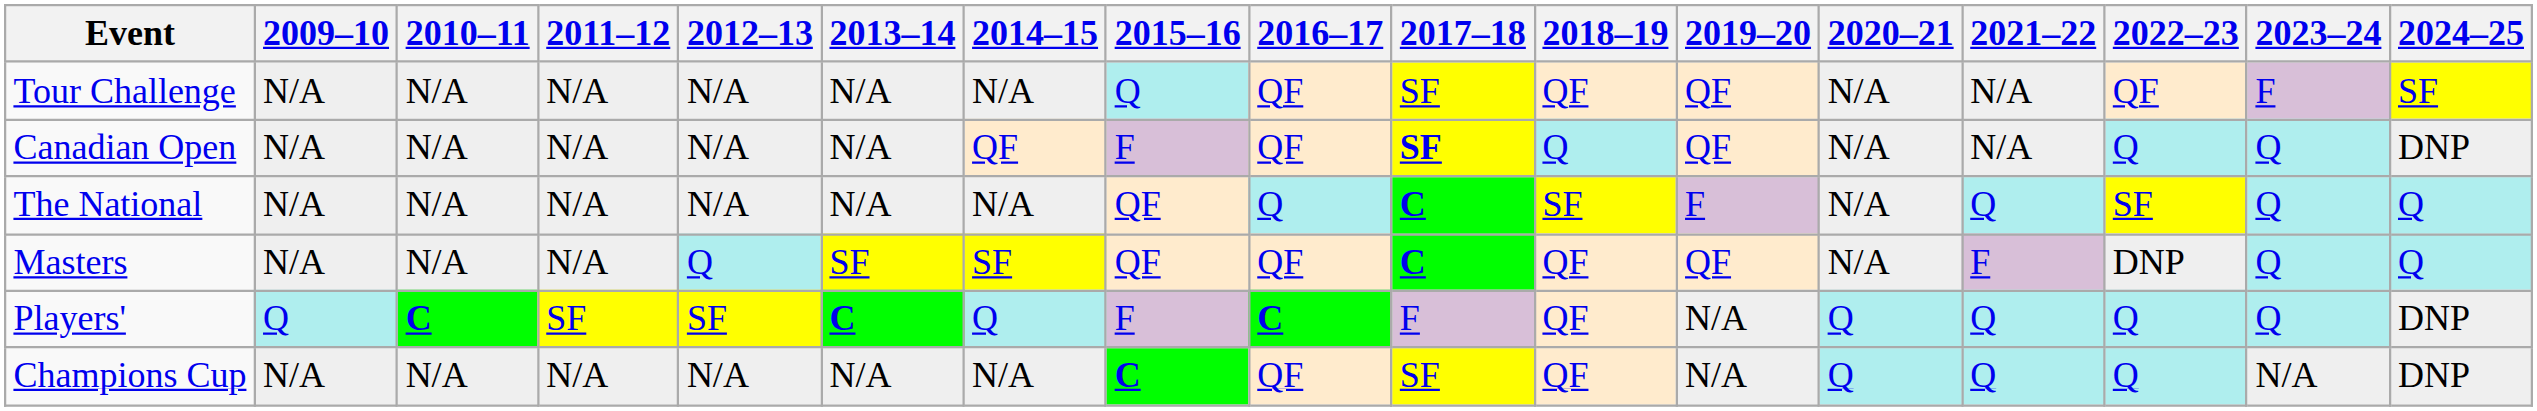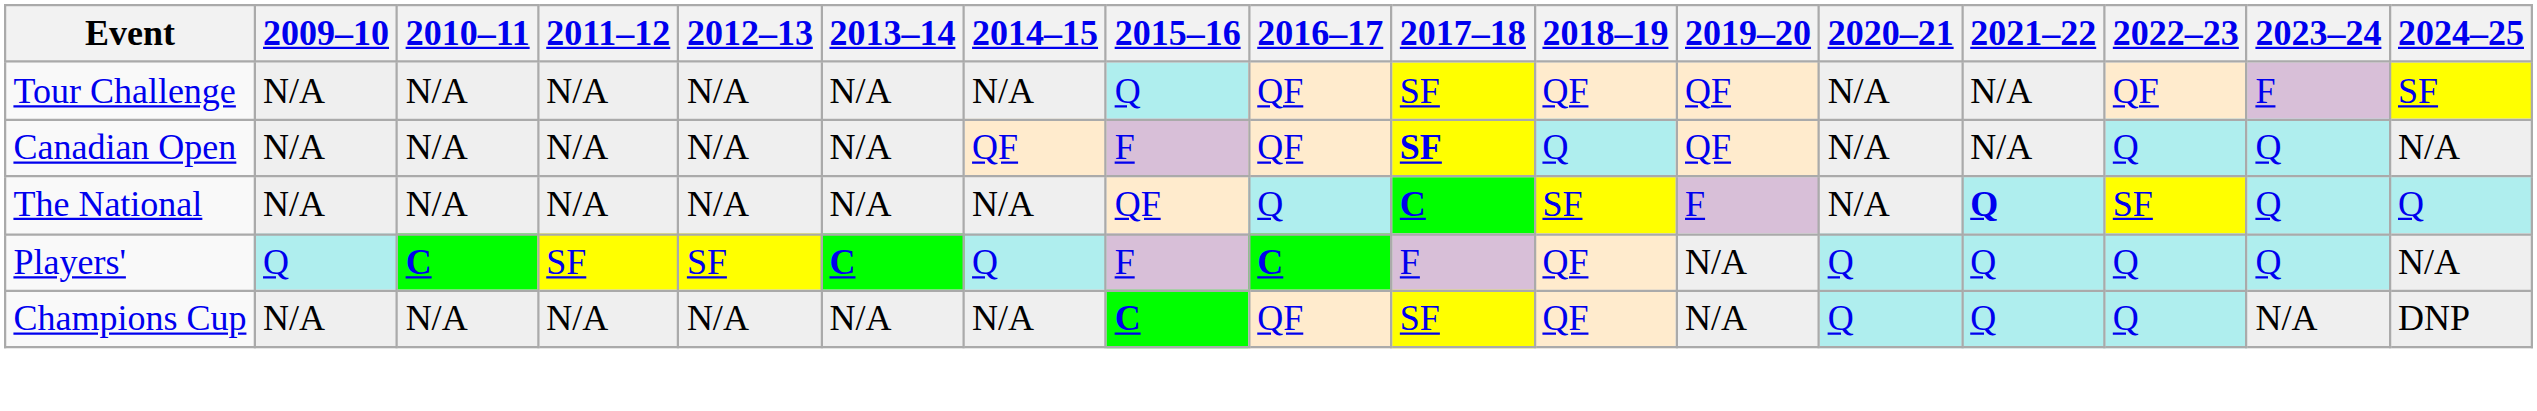 <table class="wikitable">
 <tr>
 <th>Event</th>
 <th><a href='#'>2009–10</a></th>
 <th><a href='#'>2010–11</a></th>
 <th><a href='#'>2011–12</a></th>
 <th><a href='#'>2012–13</a></th>
 <th><a href='#'>2013–14</a></th>
 <th><a href='#'>2014–15</a></th>
 <th><a href='#'>2015–16</a></th>
 <th><a href='#'>2016–17</a></th>
 <th><a href='#'>2017–18</a></th>
 <th><a href='#'>2018–19</a></th>
 <th><a href='#'>2019–20</a></th>
 <th><a href='#'>2020–21</a></th>
 <th><a href='#'>2021–22</a></th>
 <th><a href='#'>2022–23</a></th>
 <th><a href='#'>2023–24</a></th>
 <th><a href='#'>2024–25</a></th>
 </tr>
 <tr>
 <td><a href='#'>Tour Challenge</a></td>
 <td style="background:#EFEFEF;">N/A</td>
 <td style="background:#EFEFEF;">N/A</td>
 <td style="background:#EFEFEF;">N/A</td>
 <td style="background:#EFEFEF;">N/A</td>
 <td style="background:#EFEFEF;">N/A</td>
 <td style="background:#EFEFEF;">N/A</td>
 <td style="background:#afeeee;"><a href='#'>Q</a></td>
 <td style="background:#ffebcd;"><a href='#'>QF</a></td>
 <td style="background:yellow;"><a href='#'>SF</a></td>
 <td style="background:#ffebcd;"><a href='#'>QF</a></td>
 <td style="background:#ffebcd;"><a href='#'>QF</a></td>
 <td style="background:#EFEFEF;">N/A</td>
 <td style="background:#EFEFEF;">N/A</td>
 <td style="background:#ffebcd;"><a href='#'>QF</a></td>
 <td style="background:thistle;"><a href='#'>F</a></td>
 <td style="background:yellow;"><a href='#'>SF</a></td>
 </tr>
 <tr>
 <td><a href='#'>Canadian Open</a></td>
 <td style="background:#EFEFEF;">N/A</td>
 <td style="background:#EFEFEF;">N/A</td>
 <td style="background:#EFEFEF;">N/A</td>
 <td style="background:#EFEFEF;">N/A</td>
 <td style="background:#EFEFEF;">N/A</td>
 <td style="background:#ffebcd;"><a href='#'>QF</a></td>
 <td style="background:thistle;"><a href='#'>F</a></td>
 <td style="background:#ffebcd;"><a href='#'>QF</a></td>
 <td style="background:yellow;"><strong><a href='#'>SF</a></strong></td>
 <td style="background:#afeeee;"><a href='#'>Q</a></td>
 <td style="background:#ffebcd;"><a href='#'>QF</a></td>
 <td style="background:#EFEFEF;">N/A</td>
 <td style="background:#EFEFEF;">N/A</td>
 <td style="background:#afeeee;"><a href='#'>Q</a></td>
 <td style="background:#afeeee;"><a href='#'>Q</a></td>
-<td style="background:#EFEFEF;">DNP</td>
+<td style="background:#EFEFEF;">N/A</td>
 </tr>
 <tr>
 <td><a href='#'>The National</a></td>
 <td style="background:#EFEFEF;">N/A</td>
 <td style="background:#EFEFEF;">N/A</td>
 <td style="background:#EFEFEF;">N/A</td>
 <td style="background:#EFEFEF;">N/A</td>
 <td style="background:#EFEFEF;">N/A</td>
 <td style="background:#EFEFEF;">N/A</td>
 <td style="background:#ffebcd;"><a href='#'>QF</a></td>
 <td style="background:#afeeee;"><a href='#'>Q</a></td>
 <td style="background:#0f0;"><strong><a href='#'>C</a></strong></td>
 <td style="background:yellow;"><a href='#'>SF</a></td>
 <td style="background:thistle;"><a href='#'>F</a></td>
 <td style="background:#EFEFEF;">N/A</td>
-<td style="background:#afeeee;"><a href='#'>Q</a></td>
+<td style="background:#afeeee;"><strong><a href='#'>Q</a></strong></td>
 <td style="background:yellow;"><a href='#'>SF</a></td>
-<td style="background:#afeeee;"><a href='#'>Q</a></td>
-<td style="background:#afeeee;"><a href='#'>Q</a></td>
-</tr>
-<tr>
-<td><a href='#'>Masters</a></td>
-<td style="background:#EFEFEF;">N/A</td>
-<td style="background:#EFEFEF;">N/A</td>
-<td style="background:#EFEFEF;">N/A</td>
-<td style="background:#afeeee;"><a href='#'>Q</a></td>
-<td style="background:yellow;"><a href='#'>SF</a></td>
-<td style="background:yellow;"><a href='#'>SF</a></td>
-<td style="background:#ffebcd;"><a href='#'>QF</a></td>
-<td style="background:#ffebcd;"><a href='#'>QF</a></td>
-<td style="background:#0f0;"><strong><a href='#'>C</a></strong></td>
-<td style="background:#ffebcd;"><a href='#'>QF</a></td>
-<td style="background:#ffebcd;"><a href='#'>QF</a></td>
-<td style="background:#EFEFEF;">N/A</td>
-<td style="background:thistle;"><a href='#'>F</a></td>
-<td style="background:#EFEFEF;">DNP</td>
 <td style="background:#afeeee;"><a href='#'>Q</a></td>
 <td style="background:#afeeee;"><a href='#'>Q</a></td>
 </tr>
 <tr>
 <td><a href='#'>Players'</a></td>
 <td style="background:#afeeee;"><a href='#'>Q</a></td>
 <td style="background:#0f0;"><strong><a href='#'>C</a></strong></td>
 <td style="background:yellow;"><a href='#'>SF</a></td>
 <td style="background:yellow;"><a href='#'>SF</a></td>
 <td style="background:#0f0;"><strong><a href='#'>C</a></strong></td>
 <td style="background:#afeeee;"><a href='#'>Q</a></td>
 <td style="background:thistle;"><a href='#'>F</a></td>
 <td style="background:#0f0;"><strong><a href='#'>C</a></strong></td>
 <td style="background:thistle;"><a href='#'>F</a></td>
 <td style="background:#ffebcd;"><a href='#'>QF</a></td>
 <td style="background:#EFEFEF;">N/A</td>
 <td style="background:#afeeee;"><a href='#'>Q</a></td>
 <td style="background:#afeeee;"><a href='#'>Q</a></td>
 <td style="background:#afeeee;"><a href='#'>Q</a></td>
 <td style="background:#afeeee;"><a href='#'>Q</a></td>
-<td style="background:#EFEFEF;">DNP</td>
+<td style="background:#EFEFEF;">N/A</td>
 </tr>
 <tr>
 <td><a href='#'>Champions Cup</a></td>
 <td style="background:#EFEFEF;">N/A</td>
 <td style="background:#EFEFEF;">N/A</td>
 <td style="background:#EFEFEF;">N/A</td>
 <td style="background:#EFEFEF;">N/A</td>
 <td style="background:#EFEFEF;">N/A</td>
 <td style="background:#EFEFEF;">N/A</td>
 <td style="background:#0f0;"><strong><a href='#'>C</a></strong></td>
 <td style="background:#ffebcd;"><a href='#'>QF</a></td>
 <td style="background:yellow;"><a href='#'>SF</a></td>
 <td style="background:#ffebcd;"><a href='#'>QF</a></td>
 <td style="background:#EFEFEF;">N/A</td>
 <td style="background:#afeeee;"><a href='#'>Q</a></td>
 <td style="background:#afeeee;"><a href='#'>Q</a></td>
 <td style="background:#afeeee;"><a href='#'>Q</a></td>
 <td style="background:#EFEFEF;">N/A</td>
 <td style="background:#EFEFEF;">DNP</td>
 </tr>
 </table>
